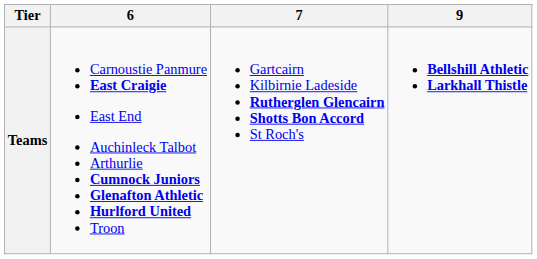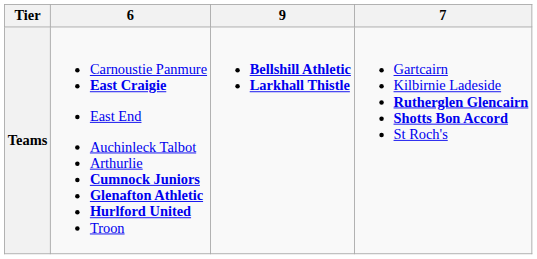 <table class="wikitable" style="text-align:left">
 <tr>
 <th>Tier</th>
 <th>6</th>
+<th>9</th>
 <th>7</th>
-<th>9</th>
 </tr>
 <tr>
 <th>Teams</th>
 <td valign="top"><br><ul><li><a href='#'>Carnoustie Panmure</a></li><li><a href='#'><strong>East Craigie</strong></a></li></ul><ul><li><a href='#'>East End</a></li></ul><ul><li><a href='#'>Auchinleck Talbot</a></li><li><a href='#'>Arthurlie</a></li><li><a href='#'><strong>Cumnock Juniors</strong></a></li><li><a href='#'><strong>Glenafton Athletic</strong></a></li><li><a href='#'><strong>Hurlford United</strong></a></li><li><a href='#'>Troon</a></li></ul></td>
+<td valign="top"><br><ul><li><a href='#'><strong>Bellshill Athletic</strong></a></li><li><a href='#'><strong>Larkhall Thistle</strong></a></li></ul></td>
 <td valign="top"><br><ul><li><a href='#'>Gartcairn</a></li><li><a href='#'>Kilbirnie Ladeside</a></li><li><a href='#'><strong>Rutherglen Glencairn</strong></a></li><li><a href='#'><strong>Shotts Bon Accord</strong></a></li><li><a href='#'>St Roch's</a></li></ul></td>
-<td valign="top"><br><ul><li><a href='#'><strong>Bellshill Athletic</strong></a></li><li><a href='#'><strong>Larkhall Thistle</strong></a></li></ul></td>
 </tr>
 </table>
